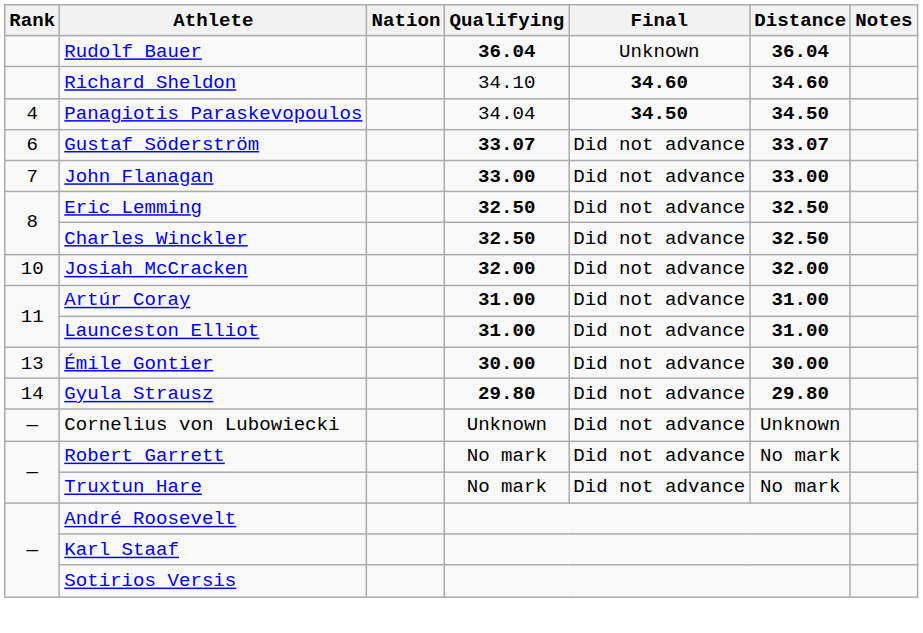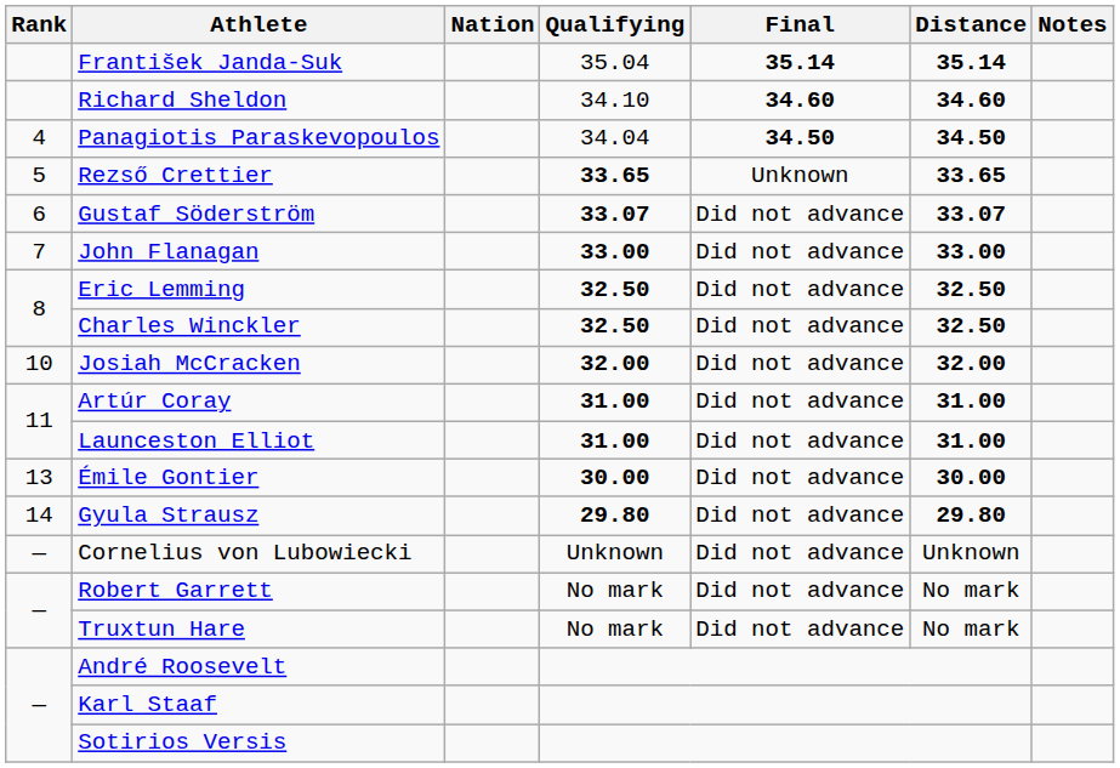 <table class="wikitable sortable" style="text-align:center">
 <tr>
 <th>Rank</th>
 <th>Athlete</th>
 <th>Nation</th>
 <th>Qualifying</th>
 <th>Final</th>
 <th>Distance</th>
 <th>Notes</th>
 </tr>
 <tr>
 <td></td>
-<td align=left><a href='#'>Rudolf Bauer</a></td>
+<td align=left><a href='#'>František Janda-Suk</a></td>
 <td align=left></td>
-<td><strong>36.04</strong> </td>
-<td>Unknown</td>
-<td><strong>36.04</strong></td>
+<td>35.04</td>
+<td><strong>35.14</strong></td>
+<td><strong>35.14</strong></td>
 <td></td>
 </tr>
 <tr>
 <td></td>
 <td align=left><a href='#'>Richard Sheldon</a></td>
 <td align=left></td>
 <td>34.10</td>
 <td><strong>34.60</strong></td>
 <td><strong>34.60</strong></td>
 <td></td>
 </tr>
 <tr>
 <td>4</td>
 <td align=left><a href='#'>Panagiotis Paraskevopoulos</a></td>
 <td align=left></td>
 <td>34.04</td>
 <td><strong>34.50</strong></td>
 <td><strong>34.50</strong></td>
+<td></td>
+</tr>
+<tr>
+<td>5</td>
+<td align=left><a href='#'>Rezső Crettier</a></td>
+<td align=left></td>
+<td><strong>33.65</strong></td>
+<td>Unknown</td>
+<td><strong>33.65</strong></td>
 <td></td>
 </tr>
 <tr>
 <td>6</td>
 <td align=left><a href='#'>Gustaf Söderström</a></td>
 <td align=left></td>
 <td><strong>33.07</strong></td>
 <td data-sort-value=0.00>Did not advance</td>
 <td><strong>33.07</strong></td>
 <td></td>
 </tr>
 <tr>
 <td>7</td>
 <td align=left><a href='#'>John Flanagan</a></td>
 <td align=left></td>
 <td><strong>33.00</strong></td>
 <td data-sort-value=0.00>Did not advance</td>
 <td><strong>33.00</strong></td>
 <td></td>
 </tr>
 <tr>
 <td rowspan=2>8</td>
 <td align=left><a href='#'>Eric Lemming</a></td>
 <td align=left></td>
 <td><strong>32.50</strong></td>
 <td data-sort-value=0.00>Did not advance</td>
 <td><strong>32.50</strong></td>
 <td></td>
 </tr>
 <tr>
 <td align=left><a href='#'>Charles Winckler</a></td>
 <td align=left></td>
 <td><strong>32.50</strong></td>
 <td data-sort-value=0.00>Did not advance</td>
 <td><strong>32.50</strong></td>
 <td></td>
 </tr>
 <tr>
 <td>10</td>
 <td align=left><a href='#'>Josiah McCracken</a></td>
 <td align=left></td>
 <td><strong>32.00</strong></td>
 <td data-sort-value=0.00>Did not advance</td>
 <td><strong>32.00</strong></td>
 <td></td>
 </tr>
 <tr>
 <td rowspan=2 align=center>11</td>
 <td align=left><a href='#'>Artúr Coray</a></td>
 <td align=left></td>
 <td><strong>31.00</strong></td>
 <td data-sort-value=0.00>Did not advance</td>
 <td><strong>31.00</strong></td>
 <td></td>
 </tr>
 <tr>
 <td align=left><a href='#'>Launceston Elliot</a></td>
 <td align=left></td>
 <td><strong>31.00</strong></td>
 <td data-sort-value=0.00>Did not advance</td>
 <td><strong>31.00</strong></td>
 <td></td>
 </tr>
 <tr>
 <td>13</td>
 <td align=left><a href='#'>Émile Gontier</a></td>
 <td align=left></td>
 <td><strong>30.00</strong></td>
 <td data-sort-value=0.00>Did not advance</td>
 <td><strong>30.00</strong></td>
 <td></td>
 </tr>
 <tr>
 <td>14</td>
 <td align=left><a href='#'>Gyula Strausz</a></td>
 <td align=left></td>
 <td><strong>29.80</strong></td>
 <td data-sort-value=0.00>Did not advance</td>
 <td><strong>29.80</strong></td>
 <td></td>
 </tr>
 <tr>
 <td data-sort-value=15>—</td>
 <td align=left>Cornelius von Lubowiecki</td>
 <td align=left></td>
 <td data-sort-value=20.00>Unknown</td>
 <td data-sort-value=0.00>Did not advance</td>
 <td data-sort-value=20.00>Unknown</td>
 <td></td>
 </tr>
 <tr>
 <td rowspan=2 data-sort-value=16>—</td>
 <td align=left><a href='#'>Robert Garrett</a></td>
 <td align=left></td>
 <td data-sort-value=1.00>No mark</td>
 <td data-sort-value=0.00>Did not advance</td>
 <td data-sort-value=1.00>No mark</td>
 <td></td>
 </tr>
 <tr>
 <td align=left><a href='#'>Truxtun Hare</a></td>
 <td align=left></td>
 <td data-sort-value=1.00>No mark</td>
 <td data-sort-value=0.00>Did not advance</td>
 <td data-sort-value=1.00>No mark</td>
 <td></td>
 </tr>
 <tr>
 <td rowspan=3 data-sort-value=18>—</td>
 <td align=left><a href='#'>André Roosevelt</a></td>
 <td align=left></td>
 <td colspan=3 data-sort-value=0.00></td>
 <td></td>
 </tr>
 <tr>
 <td align=left><a href='#'>Karl Staaf</a></td>
 <td align=left></td>
 <td colspan=3 data-sort-value=0.00></td>
 <td></td>
 </tr>
 <tr>
 <td align=left><a href='#'>Sotirios Versis</a></td>
 <td align=left></td>
 <td colspan=3 data-sort-value=0.00></td>
 <td></td>
 </tr>
 </table>
